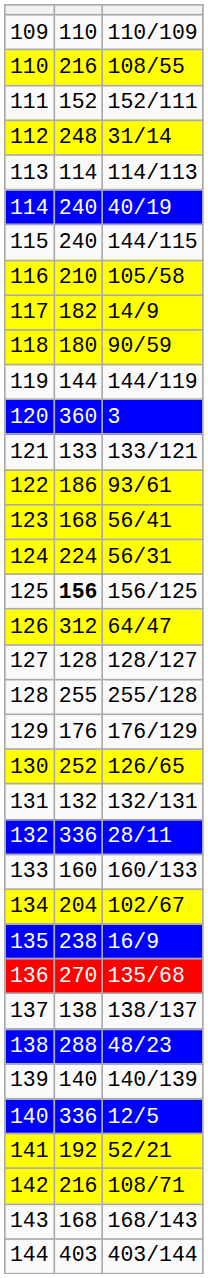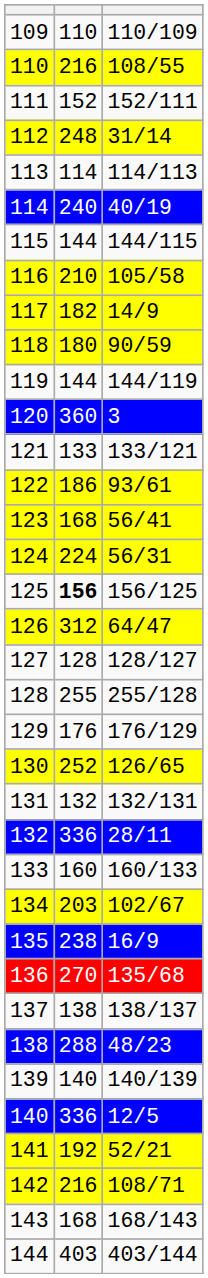 <table class="wikitable">
 <tr>
 <th></th>
 <th></th>
 <th></th>
 </tr>
 <tr>
 <td>109</td>
 <td>110</td>
 <td>110/109</td>
 </tr>
 <tr style="background: yellow; color: black;">
 <td>110</td>
 <td>216</td>
 <td>108/55</td>
 </tr>
 <tr>
 <td>111</td>
 <td>152</td>
 <td>152/111</td>
 </tr>
 <tr style="background: yellow; color: black;">
 <td>112</td>
 <td>248</td>
 <td>31/14</td>
 </tr>
 <tr>
 <td>113</td>
 <td>114</td>
 <td>114/113</td>
 </tr>
 <tr style="background: blue; color: white;">
 <td>114</td>
 <td>240</td>
 <td>40/19</td>
 </tr>
 <tr>
 <td>115</td>
-<td>240</td>
+<td>144</td>
 <td>144/115</td>
 </tr>
 <tr style="background: yellow; color: black;">
 <td>116</td>
 <td>210</td>
 <td>105/58</td>
 </tr>
 <tr style="background: yellow; color: black;">
 <td>117</td>
 <td>182</td>
 <td>14/9</td>
 </tr>
 <tr style="background: yellow; color: black;">
 <td>118</td>
 <td>180</td>
 <td>90/59</td>
 </tr>
 <tr>
 <td>119</td>
 <td>144</td>
 <td>144/119</td>
 </tr>
 <tr style="background: blue; color: white;">
 <td>120</td>
 <td>360</td>
 <td>3</td>
 </tr>
 <tr>
 <td>121</td>
 <td>133</td>
 <td>133/121</td>
 </tr>
 <tr style="background: yellow; color: black;">
 <td>122</td>
 <td>186</td>
 <td>93/61</td>
 </tr>
 <tr style="background: yellow; color: black;">
 <td>123</td>
 <td>168</td>
 <td>56/41</td>
 </tr>
 <tr style="background: yellow; color: black;">
 <td>124</td>
 <td>224</td>
 <td>56/31</td>
 </tr>
 <tr>
 <td>125</td>
 <td><strong>156</strong></td>
 <td>156/125</td>
 </tr>
 <tr style="background: yellow; color: black;">
 <td>126</td>
 <td>312</td>
 <td>64/47</td>
 </tr>
 <tr>
 <td>127</td>
 <td>128</td>
 <td>128/127</td>
 </tr>
 <tr>
 <td>128</td>
 <td>255</td>
 <td>255/128</td>
 </tr>
 <tr>
 <td>129</td>
 <td>176</td>
 <td>176/129</td>
 </tr>
 <tr style="background: yellow; color: black;">
 <td>130</td>
 <td>252</td>
 <td>126/65</td>
 </tr>
 <tr>
 <td>131</td>
 <td>132</td>
 <td>132/131</td>
 </tr>
 <tr style="background: blue; color: white;">
 <td>132</td>
 <td>336</td>
 <td>28/11</td>
 </tr>
 <tr>
 <td>133</td>
 <td>160</td>
 <td>160/133</td>
 </tr>
 <tr style="background: yellow; color: black;">
 <td>134</td>
-<td>204</td>
+<td>203</td>
 <td>102/67</td>
 </tr>
 <tr style="background: blue; color: white;">
 <td>135</td>
 <td>238</td>
 <td>16/9</td>
 </tr>
 <tr style="background: red; color: white;">
 <td>136</td>
 <td>270</td>
 <td>135/68</td>
 </tr>
 <tr>
 <td>137</td>
 <td>138</td>
 <td>138/137</td>
 </tr>
 <tr style="background: blue; color: white;">
 <td>138</td>
 <td>288</td>
 <td>48/23</td>
 </tr>
 <tr>
 <td>139</td>
 <td>140</td>
 <td>140/139</td>
 </tr>
 <tr style="background: blue; color: white;">
 <td>140</td>
 <td>336</td>
 <td>12/5</td>
 </tr>
 <tr style="background: yellow; color: black;">
 <td>141</td>
 <td>192</td>
 <td>52/21</td>
 </tr>
 <tr style="background: yellow; color: black;">
 <td>142</td>
 <td>216</td>
 <td>108/71</td>
 </tr>
 <tr>
 <td>143</td>
 <td>168</td>
 <td>168/143</td>
 </tr>
 <tr>
 <td>144</td>
 <td>403</td>
 <td>403/144</td>
 </tr>
 </table>
